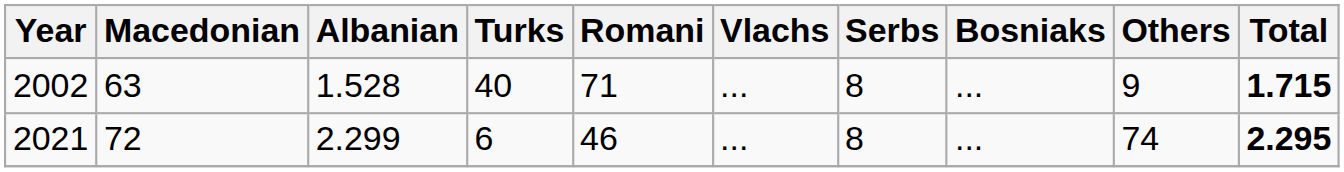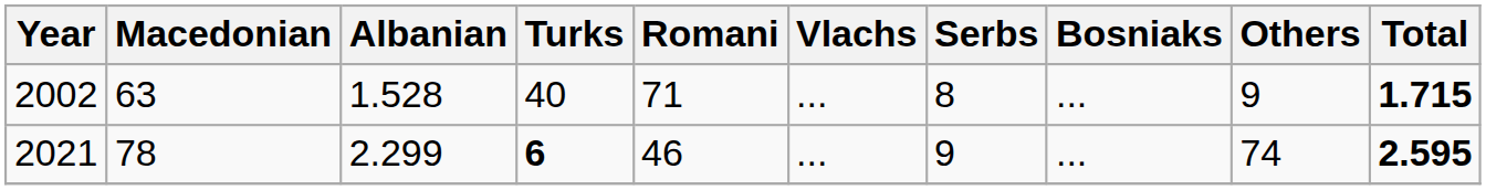 <table class="wikitable">
 <tr>
 <th>Year</th>
 <th>Macedonian</th>
 <th>Albanian</th>
 <th>Turks</th>
 <th>Romani</th>
 <th>Vlachs</th>
 <th>Serbs</th>
 <th>Bosniaks</th>
 <th><abbr>Others</abbr></th>
 <th>Total</th>
 </tr>
 <tr>
 <td>2002</td>
 <td>63</td>
 <td>1.528</td>
 <td>40</td>
 <td>71</td>
 <td>...</td>
 <td>8</td>
 <td>...</td>
 <td>9</td>
 <td><strong>1.715</strong></td>
 </tr>
 <tr>
 <td>2021</td>
-<td>72</td>
+<td>78</td>
 <td>2.299</td>
-<td>6</td>
+<td><strong>6</strong></td>
 <td>46</td>
 <td>...</td>
-<td>8</td>
+<td>9</td>
 <td>...</td>
 <td>74</td>
-<td><strong>2.295</strong></td>
+<td><strong>2.595</strong></td>
 </tr>
 <tr>
 </tr>
 </table>
